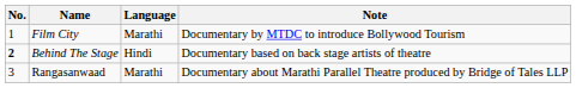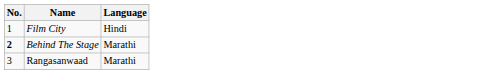 <table class="wikitable sortable">
 <tr>
 <th scope="col">No.</th>
 <th scope="col">Name</th>
 <th scope="col">Language</th>
-<th scope="col">Note</th>
 </tr>
 <tr>
 <td>1</td>
 <td scope="row"><em>Film City</em></td>
-<td>Marathi</td>
-<td>Documentary by <a href='#'>MTDC</a> to introduce Bollywood Tourism</td>
+<td>Hindi</td>
 </tr>
 <tr>
 <td><strong>2</strong></td>
 <td scope="row"><em>Behind The Stage</em></td>
-<td>Hindi</td>
-<td>Documentary based on back stage artists of theatre</td>
+<td>Marathi</td>
 </tr>
 <tr>
 <td>3</td>
 <td>Rangasanwaad</td>
 <td>Marathi</td>
-<td>Documentary about Marathi Parallel Theatre produced by Bridge of Tales LLP</td>
 </tr>
 </table>
